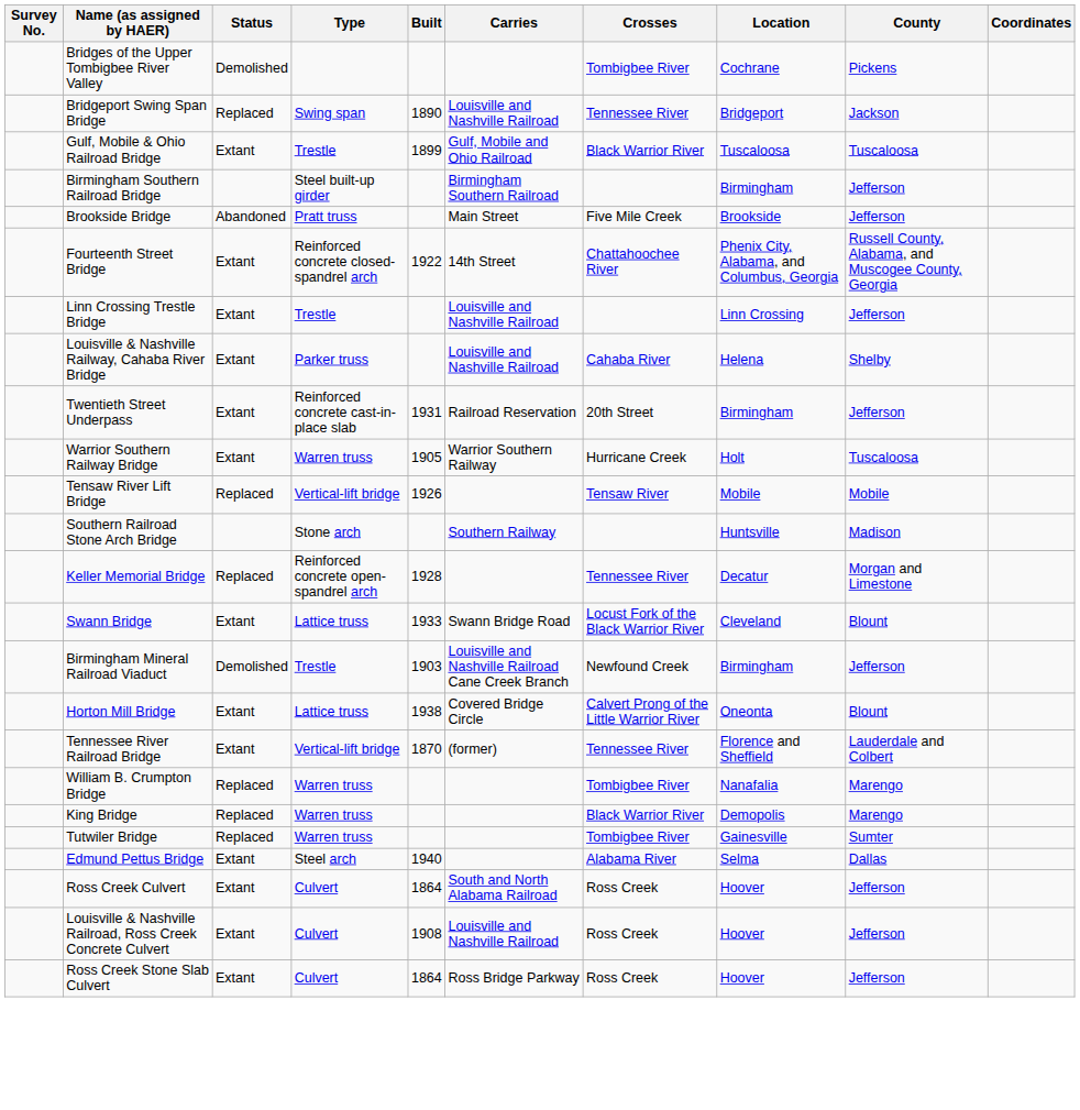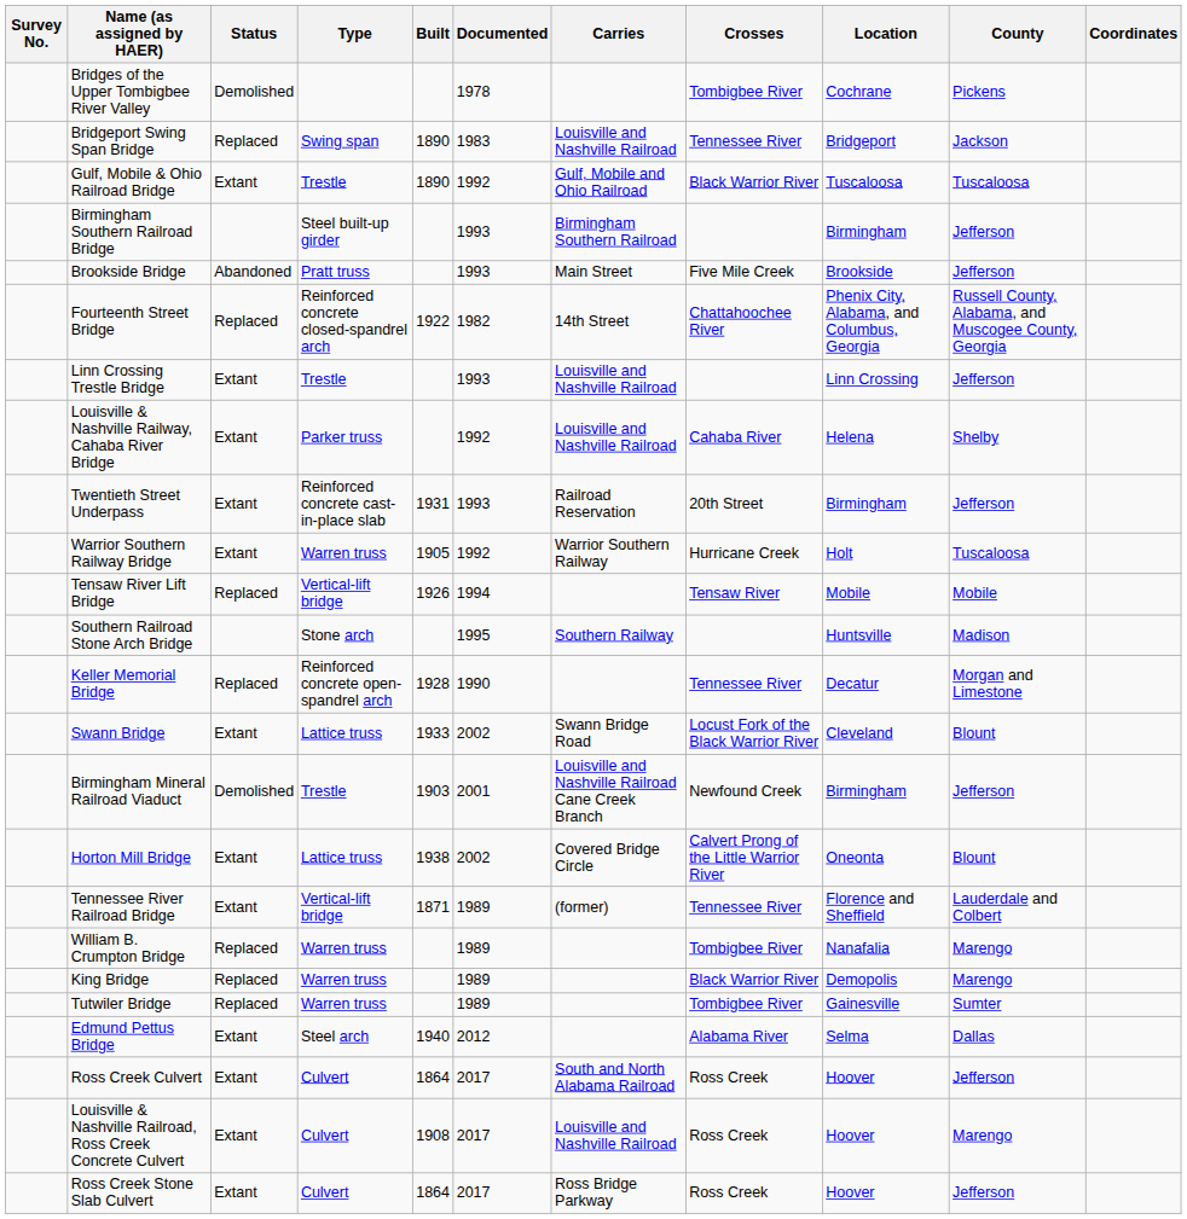 <table class="wikitable sortable">
 <tr>
 <th>Survey No.</th>
 <th>Name (as assigned by HAER)</th>
 <th>Status</th>
 <th>Type</th>
 <th>Built</th>
+<th>Documented</th>
 <th>Carries</th>
 <th>Crosses</th>
 <th>Location</th>
 <th>County</th>
 <th>Coordinates</th>
 </tr>
 <tr>
 <td></td>
 <td>Bridges of the Upper Tombigbee River Valley</td>
 <td>Demolished</td>
 <td></td>
 <td></td>
+<td>1978</td>
 <td></td>
 <td><a href='#'>Tombigbee River</a></td>
 <td><a href='#'>Cochrane</a></td>
 <td><a href='#'>Pickens</a></td>
 <td></td>
 </tr>
 <tr>
 <td></td>
 <td>Bridgeport Swing Span Bridge</td>
 <td>Replaced</td>
 <td><a href='#'>Swing span</a></td>
 <td>1890</td>
+<td>1983</td>
 <td><a href='#'>Louisville and Nashville Railroad</a></td>
 <td><a href='#'>Tennessee River</a></td>
 <td><a href='#'>Bridgeport</a></td>
 <td><a href='#'>Jackson</a></td>
 <td></td>
 </tr>
 <tr>
 <td></td>
 <td>Gulf, Mobile & Ohio Railroad Bridge</td>
 <td>Extant</td>
 <td><a href='#'>Trestle</a></td>
-<td>1899</td>
+<td>1890</td>
+<td>1992</td>
 <td><a href='#'>Gulf, Mobile and Ohio Railroad</a></td>
 <td><a href='#'>Black Warrior River</a></td>
 <td><a href='#'>Tuscaloosa</a></td>
 <td><a href='#'>Tuscaloosa</a></td>
 <td></td>
 </tr>
 <tr>
 <td></td>
 <td>Birmingham Southern Railroad Bridge</td>
 <td></td>
 <td>Steel built-up <a href='#'>girder</a></td>
 <td></td>
+<td>1993</td>
 <td><a href='#'>Birmingham Southern Railroad</a></td>
 <td></td>
 <td><a href='#'>Birmingham</a></td>
 <td><a href='#'>Jefferson</a></td>
 <td></td>
 </tr>
 <tr>
 <td></td>
 <td>Brookside Bridge</td>
 <td>Abandoned</td>
 <td><a href='#'>Pratt truss</a></td>
 <td></td>
+<td>1993</td>
 <td>Main Street</td>
 <td>Five Mile Creek</td>
 <td><a href='#'>Brookside</a></td>
 <td><a href='#'>Jefferson</a></td>
 <td></td>
 </tr>
 <tr>
 <td></td>
 <td>Fourteenth Street Bridge</td>
-<td>Extant</td>
+<td>Replaced</td>
 <td>Reinforced concrete closed-spandrel <a href='#'>arch</a></td>
 <td>1922</td>
+<td>1982</td>
 <td>14th Street</td>
 <td><a href='#'>Chattahoochee River</a></td>
 <td><a href='#'>Phenix City, Alabama</a>, and <a href='#'>Columbus, Georgia</a></td>
 <td><a href='#'>Russell County, Alabama</a>, and <a href='#'>Muscogee County, Georgia</a></td>
 <td></td>
 </tr>
 <tr>
 <td></td>
 <td>Linn Crossing Trestle Bridge</td>
 <td>Extant</td>
 <td><a href='#'>Trestle</a></td>
 <td></td>
+<td>1993</td>
 <td><a href='#'>Louisville and Nashville Railroad</a></td>
 <td></td>
 <td><a href='#'>Linn Crossing</a></td>
 <td><a href='#'>Jefferson</a></td>
 <td></td>
 </tr>
 <tr>
 <td></td>
 <td>Louisville & Nashville Railway, Cahaba River Bridge</td>
 <td>Extant</td>
 <td><a href='#'>Parker truss</a></td>
 <td></td>
+<td>1992</td>
 <td><a href='#'>Louisville and Nashville Railroad</a></td>
 <td><a href='#'>Cahaba River</a></td>
 <td><a href='#'>Helena</a></td>
 <td><a href='#'>Shelby</a></td>
 <td></td>
 </tr>
 <tr>
 <td></td>
 <td>Twentieth Street Underpass</td>
 <td>Extant</td>
 <td>Reinforced concrete cast-in-place slab</td>
 <td>1931</td>
+<td>1993</td>
 <td>Railroad Reservation</td>
 <td>20th Street</td>
 <td><a href='#'>Birmingham</a></td>
 <td><a href='#'>Jefferson</a></td>
 <td></td>
 </tr>
 <tr>
 <td></td>
 <td>Warrior Southern Railway Bridge</td>
 <td>Extant</td>
 <td><a href='#'>Warren truss</a></td>
 <td>1905</td>
+<td>1992</td>
 <td>Warrior Southern Railway</td>
 <td>Hurricane Creek</td>
 <td><a href='#'>Holt</a></td>
 <td><a href='#'>Tuscaloosa</a></td>
 <td></td>
 </tr>
 <tr>
 <td></td>
 <td>Tensaw River Lift Bridge</td>
 <td>Replaced</td>
 <td><a href='#'>Vertical-lift bridge</a></td>
 <td>1926</td>
+<td>1994</td>
 <td></td>
 <td><a href='#'>Tensaw River</a></td>
 <td><a href='#'>Mobile</a></td>
 <td><a href='#'>Mobile</a></td>
 <td></td>
 </tr>
 <tr>
 <td></td>
 <td>Southern Railroad Stone Arch Bridge</td>
 <td></td>
 <td>Stone <a href='#'>arch</a></td>
 <td></td>
+<td>1995</td>
 <td><a href='#'>Southern Railway</a></td>
 <td></td>
 <td><a href='#'>Huntsville</a></td>
 <td><a href='#'>Madison</a></td>
 <td></td>
 </tr>
 <tr>
 <td></td>
 <td><a href='#'>Keller Memorial Bridge</a></td>
 <td>Replaced</td>
 <td>Reinforced concrete open-spandrel <a href='#'>arch</a></td>
 <td>1928</td>
+<td>1990</td>
 <td></td>
 <td><a href='#'>Tennessee River</a></td>
 <td><a href='#'>Decatur</a></td>
 <td><a href='#'>Morgan</a> and <a href='#'>Limestone</a></td>
 <td></td>
 </tr>
 <tr>
 <td></td>
 <td><a href='#'>Swann Bridge</a></td>
 <td>Extant</td>
 <td><a href='#'>Lattice truss</a></td>
 <td>1933</td>
+<td>2002</td>
 <td>Swann Bridge Road</td>
 <td><a href='#'>Locust Fork of the Black Warrior River</a></td>
 <td><a href='#'>Cleveland</a></td>
 <td><a href='#'>Blount</a></td>
 <td></td>
 </tr>
 <tr>
 <td></td>
 <td>Birmingham Mineral Railroad Viaduct</td>
 <td>Demolished</td>
 <td><a href='#'>Trestle</a></td>
 <td>1903</td>
+<td>2001</td>
 <td><a href='#'>Louisville and Nashville Railroad</a> Cane Creek Branch</td>
 <td>Newfound Creek</td>
 <td><a href='#'>Birmingham</a></td>
 <td><a href='#'>Jefferson</a></td>
 <td></td>
 </tr>
 <tr>
 <td></td>
 <td><a href='#'>Horton Mill Bridge</a></td>
 <td>Extant</td>
 <td><a href='#'>Lattice truss</a></td>
 <td>1938</td>
+<td>2002</td>
 <td>Covered Bridge Circle</td>
 <td><a href='#'>Calvert Prong of the Little Warrior River</a></td>
 <td><a href='#'>Oneonta</a></td>
 <td><a href='#'>Blount</a></td>
 <td></td>
 </tr>
 <tr>
 <td></td>
 <td>Tennessee River Railroad Bridge</td>
 <td>Extant</td>
 <td><a href='#'>Vertical-lift bridge</a></td>
-<td>1870</td>
+<td>1871</td>
+<td>1989</td>
 <td> (former)</td>
 <td><a href='#'>Tennessee River</a></td>
 <td><a href='#'>Florence</a> and <a href='#'>Sheffield</a></td>
 <td><a href='#'>Lauderdale</a> and <a href='#'>Colbert</a></td>
 <td></td>
 </tr>
 <tr>
 <td></td>
 <td>William B. Crumpton Bridge</td>
 <td>Replaced</td>
 <td><a href='#'>Warren truss</a></td>
 <td></td>
+<td>1989</td>
 <td></td>
 <td><a href='#'>Tombigbee River</a></td>
 <td><a href='#'>Nanafalia</a></td>
 <td><a href='#'>Marengo</a></td>
 <td></td>
 </tr>
 <tr>
 <td></td>
 <td>King Bridge</td>
 <td>Replaced</td>
 <td><a href='#'>Warren truss</a></td>
 <td></td>
+<td>1989</td>
 <td></td>
 <td><a href='#'>Black Warrior River</a></td>
 <td><a href='#'>Demopolis</a></td>
 <td><a href='#'>Marengo</a></td>
 <td></td>
 </tr>
 <tr>
 <td></td>
 <td>Tutwiler Bridge</td>
 <td>Replaced</td>
 <td><a href='#'>Warren truss</a></td>
 <td></td>
+<td>1989</td>
 <td></td>
 <td><a href='#'>Tombigbee River</a></td>
 <td><a href='#'>Gainesville</a></td>
 <td><a href='#'>Sumter</a></td>
 <td></td>
 </tr>
 <tr>
 <td></td>
 <td><a href='#'>Edmund Pettus Bridge</a></td>
 <td>Extant</td>
 <td>Steel <a href='#'>arch</a></td>
 <td>1940</td>
+<td>2012</td>
 <td></td>
 <td><a href='#'>Alabama River</a></td>
 <td><a href='#'>Selma</a></td>
 <td><a href='#'>Dallas</a></td>
 <td></td>
 </tr>
 <tr>
 <td></td>
 <td>Ross Creek Culvert</td>
 <td>Extant</td>
 <td><a href='#'>Culvert</a></td>
 <td>1864</td>
+<td>2017</td>
 <td><a href='#'>South and North Alabama Railroad</a></td>
 <td>Ross Creek</td>
 <td><a href='#'>Hoover</a></td>
 <td><a href='#'>Jefferson</a></td>
 <td></td>
 </tr>
 <tr>
 <td></td>
 <td>Louisville & Nashville Railroad, Ross Creek Concrete Culvert</td>
 <td>Extant</td>
 <td><a href='#'>Culvert</a></td>
 <td>1908</td>
+<td>2017</td>
 <td><a href='#'>Louisville and Nashville Railroad</a></td>
 <td>Ross Creek</td>
 <td><a href='#'>Hoover</a></td>
-<td><a href='#'>Jefferson</a></td>
+<td><a href='#'>Marengo</a></td>
 <td></td>
 </tr>
 <tr>
 <td></td>
 <td>Ross Creek Stone Slab Culvert</td>
 <td>Extant</td>
 <td><a href='#'>Culvert</a></td>
 <td>1864</td>
+<td>2017</td>
 <td>Ross Bridge Parkway</td>
 <td>Ross Creek</td>
 <td><a href='#'>Hoover</a></td>
 <td><a href='#'>Jefferson</a></td>
 <td></td>
 </tr>
 </table>
